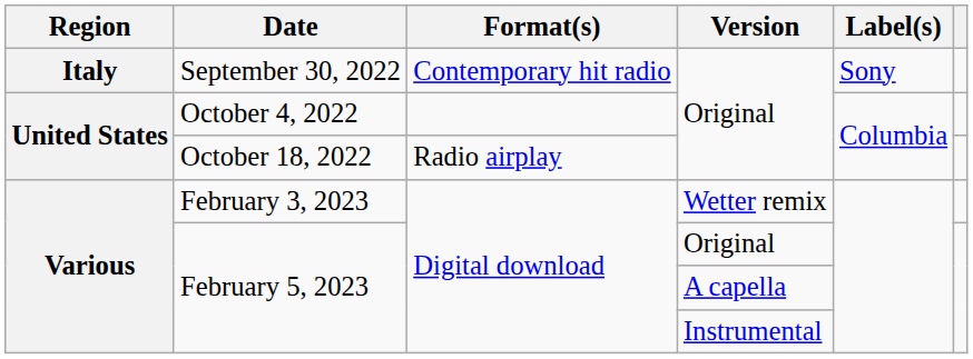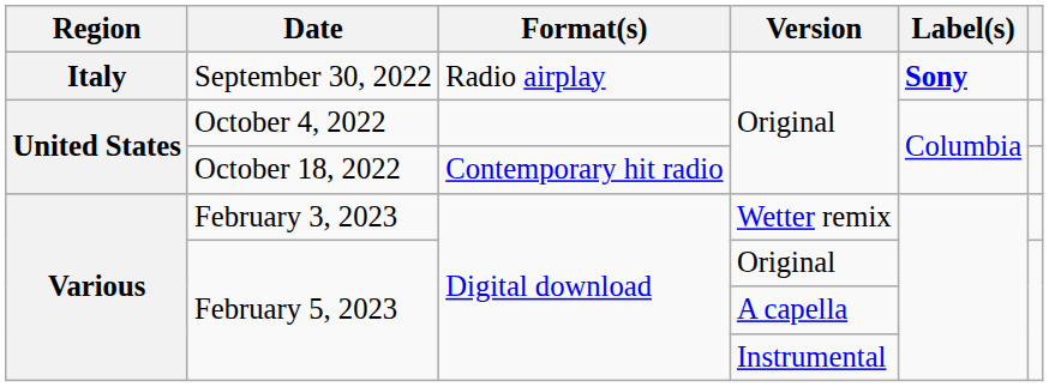 <table class="wikitable plainrowheaders">
 <tr>
 <th scope="col">Region</th>
 <th scope="col">Date</th>
 <th scope="col">Format(s)</th>
 <th scope="col">Version</th>
 <th scope="col">Label(s)</th>
 <th scope="col"></th>
 </tr>
 <tr>
 <th scope="row">Italy</th>
 <td>September 30, 2022</td>
-<td><a href='#'>Contemporary hit radio</a></td>
+<td>Radio <a href='#'>airplay</a></td>
 <td rowspan="3">Original</td>
-<td><a href='#'>Sony</a></td>
+<td><strong><a href='#'>Sony</a></strong></td>
 <td align="center"></td>
 </tr>
 <tr>
 <th rowspan="2" scope="row">United States</th>
 <td>October 4, 2022</td>
 <td></td>
 <td rowspan="2"><a href='#'>Columbia</a></td>
 <td align="center"></td>
 </tr>
 <tr>
 <td>October 18, 2022</td>
-<td>Radio <a href='#'>airplay</a></td>
+<td><a href='#'>Contemporary hit radio</a></td>
 <td align="center"></td>
 </tr>
 <tr>
 <th scope="row" rowspan="4">Various</th>
 <td>February 3, 2023</td>
 <td rowspan="4"><a href='#'>Digital download</a></td>
 <td><a href='#'>Wetter</a> remix</td>
 <td rowspan="4"></td>
 <td align="center"></td>
 </tr>
 <tr>
 <td rowspan="3">February 5, 2023</td>
 <td>Original</td>
 <td rowspan="3" align="center"></td>
 </tr>
 <tr>
 <td><a href='#'>A capella</a></td>
 </tr>
 <tr>
 <td><a href='#'>Instrumental</a></td>
 </tr>
 </table>
